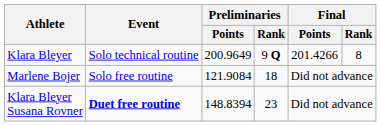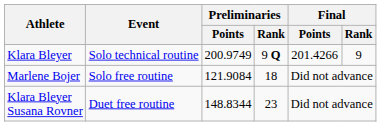 <table class="wikitable" style="font-size:90%">
 <tr>
 <th rowspan="2">Athlete</th>
 <th rowspan="2">Event</th>
 <th colspan="2">Preliminaries</th>
 <th colspan="2">Final</th>
 </tr>
 <tr style="font-size:95%">
 <th>Points</th>
 <th>Rank</th>
 <th>Points</th>
 <th>Rank</th>
 </tr>
 <tr align="center">
 <td align="left"><a href='#'>Klara Bleyer</a></td>
 <td align="left"><a href='#'>Solo technical routine</a></td>
-<td>200.9649</td>
+<td>200.9749</td>
 <td>9 <strong>Q</strong></td>
 <td>201.4266</td>
-<td>8</td>
+<td>9</td>
 </tr>
 <tr align="center">
 <td align="left"><a href='#'>Marlene Bojer</a></td>
 <td align="left"><a href='#'>Solo free routine</a></td>
 <td>121.9084</td>
 <td>18</td>
 <td colspan=2>Did not advance</td>
 </tr>
 <tr align="center">
 <td align="left"><a href='#'>Klara Bleyer</a><br><a href='#'>Susana Rovner</a></td>
-<td align="left"><strong><a href='#'>Duet free routine</a></strong></td>
-<td>148.8394</td>
+<td align="left"><a href='#'>Duet free routine</a></td>
+<td>148.8344</td>
 <td>23</td>
 <td colspan=2>Did not advance</td>
 </tr>
 </table>
